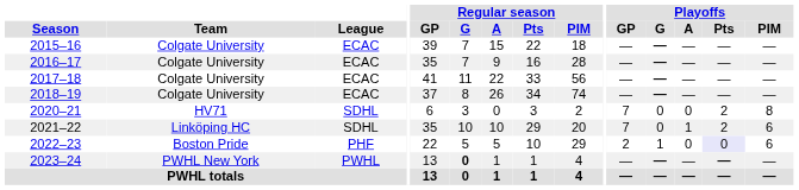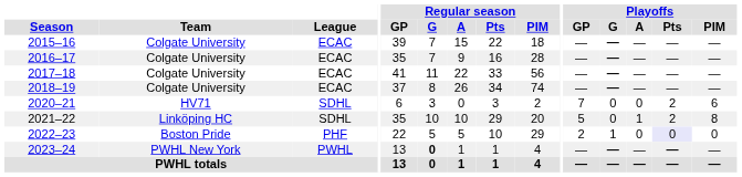 <table border="0" cellpadding="1" cellspacing="0" style="text-align:center; width:60em">
 <tr bgcolor="#e0e0e0">
 <th colspan="3" bgcolor="#ffffff"></th>
 <th rowspan="97" bgcolor="#ffffff"></th>
 <th colspan="5"><a href='#'>Regular season</a></th>
 <th rowspan="97" bgcolor="#ffffff"></th>
 <th colspan="5"><a href='#'>Playoffs</a></th>
 </tr>
 <tr bgcolor="#e0e0e0">
 <th><a href='#'>Season</a></th>
 <th>Team</th>
 <th>League</th>
 <th>GP</th>
 <th><a href='#'>G</a></th>
 <th><a href='#'>A</a></th>
 <th><a href='#'>Pts</a></th>
 <th><a href='#'>PIM</a></th>
 <th>GP</th>
 <th>G</th>
 <th>A</th>
 <th>Pts</th>
 <th>PIM</th>
 </tr>
 <tr>
 <td><a href='#'>2015–16</a></td>
 <td><a href='#'>Colgate University</a></td>
 <td><a href='#'>ECAC</a></td>
 <td>39</td>
 <td>7</td>
 <td>15</td>
 <td>22</td>
 <td>18</td>
 <td>—</td>
 <th>—</th>
 <td>—</td>
 <td>—</td>
 <td>—</td>
 </tr>
 <tr bgcolor="#f0f0f0">
 <td><a href='#'>2016–17</a></td>
 <td>Colgate University</td>
 <td>ECAC</td>
 <td>35</td>
 <td>7</td>
 <td>9</td>
 <td>16</td>
 <td>28</td>
 <td>—</td>
 <th>—</th>
 <td>—</td>
 <td>—</td>
 <td>—</td>
 </tr>
 <tr>
 <td><a href='#'>2017–18</a></td>
 <td>Colgate University</td>
 <td>ECAC</td>
 <td>41</td>
 <td>11</td>
 <td>22</td>
 <td>33</td>
 <td>56</td>
 <td>—</td>
 <th>—</th>
 <td>—</td>
 <td>—</td>
 <td>—</td>
 </tr>
 <tr bgcolor="#f0f0f0">
 <td><a href='#'>2018–19</a></td>
 <td>Colgate University</td>
 <td>ECAC</td>
 <td>37</td>
 <td>8</td>
 <td>26</td>
 <td>34</td>
 <td>74</td>
 <td>—</td>
 <th>—</th>
 <td>—</td>
 <td>—</td>
 <td>—</td>
 </tr>
 <tr>
 <td><a href='#'>2020–21</a></td>
 <td><a href='#'>HV71</a></td>
 <td><a href='#'>SDHL</a></td>
 <td>6</td>
 <td>3</td>
 <td>0</td>
 <td>3</td>
 <td>2</td>
 <td>7</td>
 <td>0</td>
 <td>0</td>
 <td>2</td>
-<td>8</td>
+<td>6</td>
 </tr>
 <tr bgcolor="#f0f0f0">
 <td>2021–22</td>
 <td><a href='#'>Linköping HC</a></td>
 <td>SDHL</td>
 <td>35</td>
 <td>10</td>
 <td>10</td>
 <td>29</td>
 <td>20</td>
-<td>7</td>
+<td>5</td>
 <td>0</td>
 <td>1</td>
 <td>2</td>
-<td>6</td>
+<td>8</td>
 </tr>
 <tr>
 <td><a href='#'>2022–23</a></td>
 <td><a href='#'>Boston Pride</a></td>
 <td><a href='#'>PHF</a></td>
 <td>22</td>
 <td>5</td>
 <td>5</td>
 <td>10</td>
 <td>29</td>
 <td>2</td>
 <td>1</td>
 <td>0</td>
 <td style="background: lavender;">0</td>
-<td>6</td>
+<td>0</td>
 </tr>
 <tr bgcolor="#f0f0f0">
 <td><a href='#'>2023–24</a></td>
 <td><a href='#'>PWHL New York</a></td>
 <td><a href='#'>PWHL</a></td>
 <td>13</td>
 <th>0</th>
 <td>1</td>
 <td>1</td>
 <td>4</td>
 <td>—</td>
 <th>—</th>
 <td>—</td>
 <th>—</th>
 <td>—</td>
 </tr>
 <tr style="background:#e0e0e0;">
 <th colspan="3">PWHL totals</th>
 <th>13</th>
 <th>0</th>
 <th>1</th>
 <th>1</th>
 <th>4</th>
 <th>—</th>
 <th>—</th>
 <th>—</th>
 <th>—</th>
 <th>—</th>
 </tr>
 </table>
